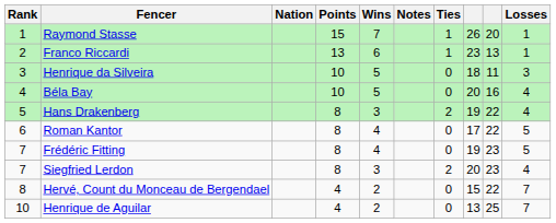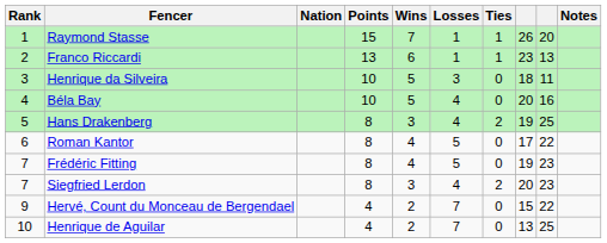 <table class="wikitable sortable" style="text-align: center;">
 <tr>
 <th>Rank</th>
 <th>Fencer</th>
 <th>Nation</th>
 <th>Points</th>
 <th>Wins</th>
-<th>Notes</th>
+<th>Losses</th>
 <th>Ties</th>
 <th></th>
 <th></th>
-<th>Losses</th>
+<th>Notes</th>
 </tr>
 <tr style="background:#bbf3bb;">
 <td>1</td>
 <td align=left><a href='#'>Raymond Stasse</a></td>
 <td align=left></td>
 <td>15</td>
 <td>7</td>
-<td></td>
+<td>1</td>
 <td>1</td>
 <td>26</td>
 <td>20</td>
-<td>1</td>
+<td></td>
 </tr>
 <tr style="background:#bbf3bb;">
 <td>2</td>
 <td align=left><a href='#'>Franco Riccardi</a></td>
 <td align=left></td>
 <td>13</td>
 <td>6</td>
-<td></td>
+<td>1</td>
 <td>1</td>
 <td>23</td>
 <td>13</td>
-<td>1</td>
+<td></td>
 </tr>
 <tr style="background:#bbf3bb;">
 <td>3</td>
 <td align=left><a href='#'>Henrique da Silveira</a></td>
 <td align=left></td>
 <td>10</td>
 <td>5</td>
-<td></td>
+<td>3</td>
 <td>0</td>
 <td>18</td>
 <td>11</td>
-<td>3</td>
+<td></td>
 </tr>
 <tr style="background:#bbf3bb;">
 <td>4</td>
 <td align=left><a href='#'>Béla Bay</a></td>
 <td align=left></td>
 <td>10</td>
 <td>5</td>
-<td></td>
+<td>4</td>
 <td>0</td>
 <td>20</td>
 <td>16</td>
-<td>4</td>
+<td></td>
 </tr>
 <tr style="background:#bbf3bb;">
 <td>5</td>
 <td align=left><a href='#'>Hans Drakenberg</a></td>
 <td align=left></td>
 <td>8</td>
 <td>3</td>
-<td></td>
+<td>4</td>
 <td>2</td>
 <td>19</td>
-<td>22</td>
-<td>4</td>
+<td>25</td>
+<td></td>
 </tr>
 <tr>
 <td>6</td>
 <td align=left><a href='#'>Roman Kantor</a></td>
 <td align=left></td>
 <td>8</td>
 <td>4</td>
-<td></td>
+<td>5</td>
 <td>0</td>
 <td>17</td>
 <td>22</td>
-<td>5</td>
+<td></td>
 </tr>
 <tr>
 <td>7</td>
 <td align=left><a href='#'>Frédéric Fitting</a></td>
 <td align=left></td>
 <td>8</td>
 <td>4</td>
-<td></td>
+<td>5</td>
 <td>0</td>
 <td>19</td>
 <td>23</td>
-<td>5</td>
+<td></td>
 </tr>
 <tr>
 <td>7</td>
 <td align=left><a href='#'>Siegfried Lerdon</a></td>
 <td align=left></td>
 <td>8</td>
 <td>3</td>
-<td></td>
+<td>4</td>
 <td>2</td>
 <td>20</td>
 <td>23</td>
-<td>4</td>
+<td></td>
 </tr>
 <tr>
-<td>8</td>
+<td>9</td>
 <td align=left><a href='#'>Hervé, Count du Monceau de Bergendael</a></td>
 <td align=left></td>
 <td>4</td>
 <td>2</td>
-<td></td>
+<td>7</td>
 <td>0</td>
 <td>15</td>
 <td>22</td>
-<td>7</td>
+<td></td>
 </tr>
 <tr>
 <td>10</td>
 <td align=left><a href='#'>Henrique de Aguilar</a></td>
 <td align=left></td>
 <td>4</td>
 <td>2</td>
-<td></td>
+<td>7</td>
 <td>0</td>
 <td>13</td>
 <td>25</td>
-<td>7</td>
+<td></td>
 </tr>
 </table>
